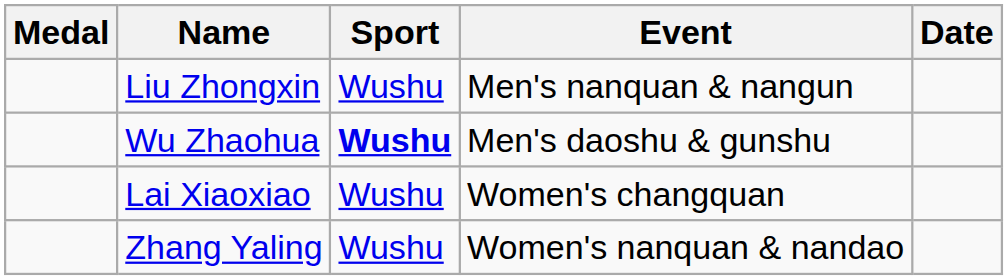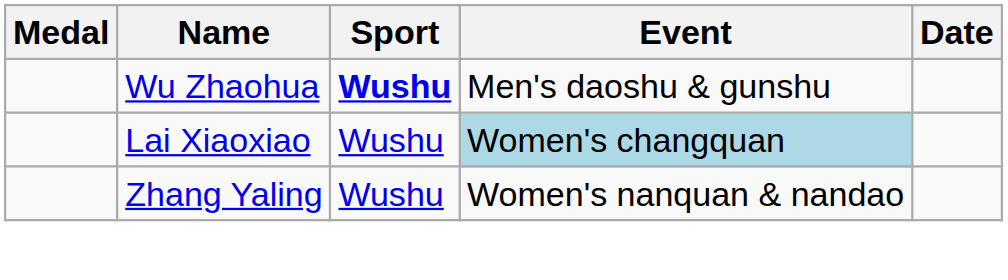 <table class="wikitable sortable" style="font-size: 95%;">
 <tr>
 <th>Medal</th>
 <th>Name</th>
 <th>Sport</th>
 <th>Event</th>
 <th>Date</th>
-</tr>
-<tr>
-<td></td>
-<td><a href='#'>Liu Zhongxin</a></td>
-<td><a href='#'>Wushu</a></td>
-<td>Men's nanquan & nangun</td>
-<td></td>
 </tr>
 <tr>
 <td></td>
 <td><a href='#'>Wu Zhaohua</a></td>
 <td><strong><a href='#'>Wushu</a></strong></td>
 <td>Men's daoshu & gunshu</td>
 <td></td>
 </tr>
 <tr>
 <td></td>
 <td><a href='#'>Lai Xiaoxiao</a></td>
 <td><a href='#'>Wushu</a></td>
-<td>Women's changquan</td>
+<td style="background: lightblue;">Women's changquan</td>
 <td></td>
 </tr>
 <tr>
 <td></td>
 <td><a href='#'>Zhang Yaling</a></td>
 <td><a href='#'>Wushu</a></td>
 <td>Women's nanquan & nandao</td>
 <td></td>
 </tr>
 </table>
